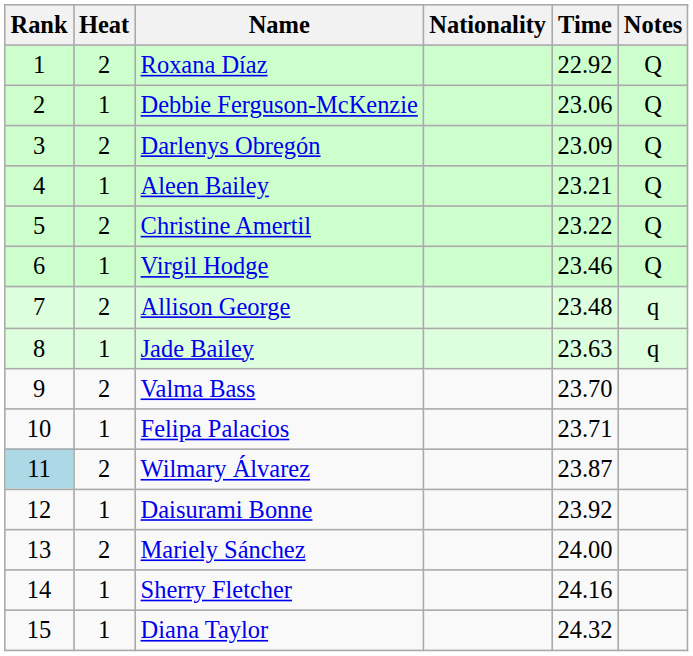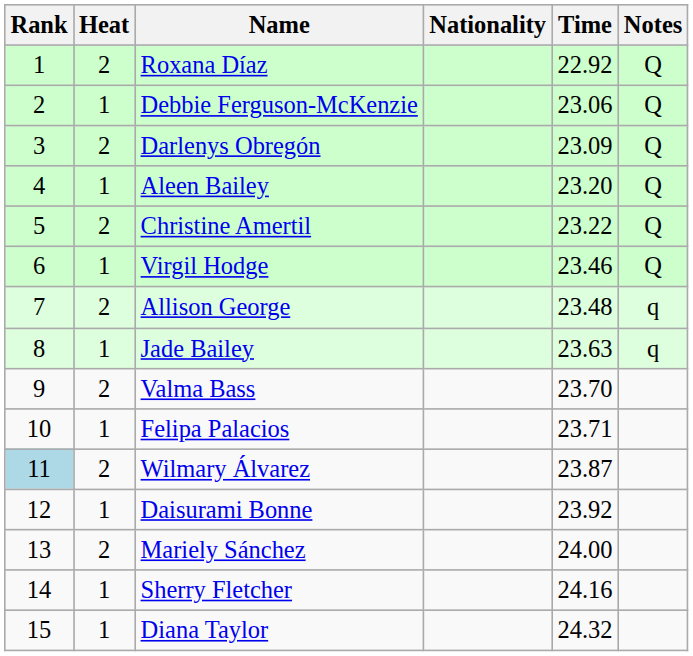 <table class="wikitable sortable" style="text-align:center;font-size:95%">
 <tr>
 <th>Rank</th>
 <th>Heat</th>
 <th>Name</th>
 <th>Nationality</th>
 <th>Time</th>
 <th>Notes</th>
 </tr>
 <tr bgcolor=ccffcc>
 <td>1</td>
 <td>2</td>
 <td align=left><a href='#'>Roxana Díaz</a></td>
 <td align=left></td>
 <td>22.92</td>
 <td>Q</td>
 </tr>
 <tr bgcolor=ccffcc>
 <td>2</td>
 <td>1</td>
 <td align=left><a href='#'>Debbie Ferguson-McKenzie</a></td>
 <td align=left></td>
 <td>23.06</td>
 <td>Q</td>
 </tr>
 <tr bgcolor=ccffcc>
 <td>3</td>
 <td>2</td>
 <td align=left><a href='#'>Darlenys Obregón</a></td>
 <td align=left></td>
 <td>23.09</td>
 <td>Q</td>
 </tr>
 <tr bgcolor=ccffcc>
 <td>4</td>
 <td>1</td>
 <td align=left><a href='#'>Aleen Bailey</a></td>
 <td align=left></td>
-<td>23.21</td>
+<td>23.20</td>
 <td>Q</td>
 </tr>
 <tr bgcolor=ccffcc>
 <td>5</td>
 <td>2</td>
 <td align=left><a href='#'>Christine Amertil</a></td>
 <td align=left></td>
 <td>23.22</td>
 <td>Q</td>
 </tr>
 <tr bgcolor=ccffcc>
 <td>6</td>
 <td>1</td>
 <td align=left><a href='#'>Virgil Hodge</a></td>
 <td align=left></td>
 <td>23.46</td>
 <td>Q</td>
 </tr>
 <tr bgcolor=ddffdd>
 <td>7</td>
 <td>2</td>
 <td align=left><a href='#'>Allison George</a></td>
 <td align=left></td>
 <td>23.48</td>
 <td>q</td>
 </tr>
 <tr bgcolor=ddffdd>
 <td>8</td>
 <td>1</td>
 <td align=left><a href='#'>Jade Bailey</a></td>
 <td align=left></td>
 <td>23.63</td>
 <td>q</td>
 </tr>
 <tr>
 <td>9</td>
 <td>2</td>
 <td align=left><a href='#'>Valma Bass</a></td>
 <td align=left></td>
 <td>23.70</td>
 <td></td>
 </tr>
 <tr>
 <td>10</td>
 <td>1</td>
 <td align=left><a href='#'>Felipa Palacios</a></td>
 <td align=left></td>
 <td>23.71</td>
 <td></td>
 </tr>
 <tr>
 <td style="background: lightblue;">11</td>
 <td>2</td>
 <td align=left><a href='#'>Wilmary Álvarez</a></td>
 <td align=left></td>
 <td>23.87</td>
 <td></td>
 </tr>
 <tr>
 <td>12</td>
 <td>1</td>
 <td align=left><a href='#'>Daisurami Bonne</a></td>
 <td align=left></td>
 <td>23.92</td>
 <td></td>
 </tr>
 <tr>
 <td>13</td>
 <td>2</td>
 <td align=left><a href='#'>Mariely Sánchez</a></td>
 <td align=left></td>
 <td>24.00</td>
 <td></td>
 </tr>
 <tr>
 <td>14</td>
 <td>1</td>
 <td align=left><a href='#'>Sherry Fletcher</a></td>
 <td align=left></td>
 <td>24.16</td>
 <td></td>
 </tr>
 <tr>
 <td>15</td>
 <td>1</td>
 <td align=left><a href='#'>Diana Taylor</a></td>
 <td align=left></td>
 <td>24.32</td>
 <td></td>
 </tr>
 </table>
